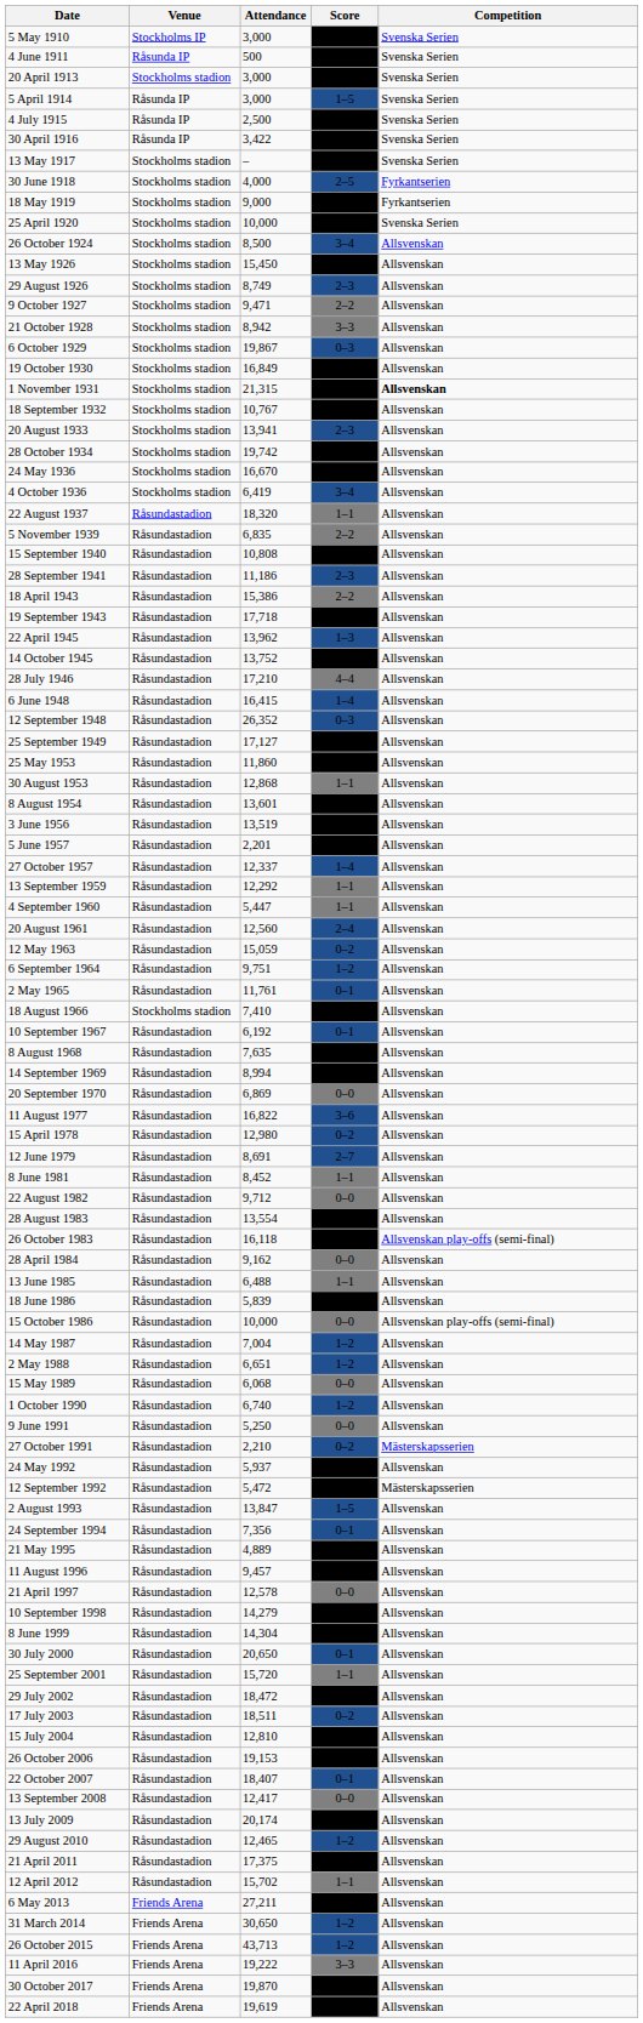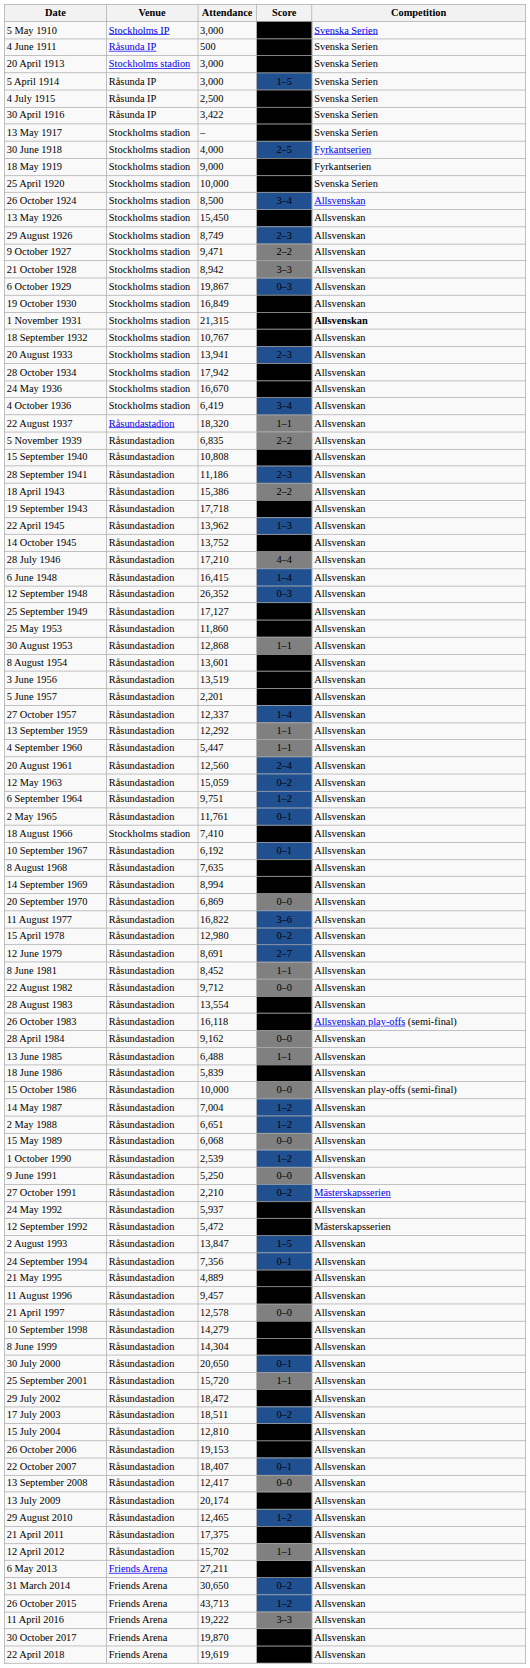 <table class="wikitable" style="font-size:90%">
 <tr>
 <th width="135">Date</th>
 <th width="120">Venue</th>
 <th width="75">Attendance</th>
 <th width="70">Score</th>
 <th width="290">Competition</th>
 </tr>
 <tr>
 <td>5 May 1910</td>
 <td><a href='#'>Stockholms IP</a></td>
 <td>3,000</td>
 <td bgcolor=#000000 align="center"><span>9–1</span></td>
 <td><a href='#'>Svenska Serien</a></td>
 </tr>
 <tr>
 <td>4 June 1911</td>
 <td><a href='#'>Råsunda IP</a></td>
 <td>500</td>
 <td bgcolor=#000000 align="center"><span>3–1</span></td>
 <td>Svenska Serien</td>
 </tr>
 <tr>
 <td>20 April 1913</td>
 <td><a href='#'>Stockholms stadion</a></td>
 <td>3,000</td>
 <td bgcolor=#000000 align="center"><span>4–1</span></td>
 <td>Svenska Serien</td>
 </tr>
 <tr>
 <td>5 April 1914</td>
 <td>Råsunda IP</td>
 <td>3,000</td>
 <td bgcolor=#205090 align="center"><span>1–5</span></td>
 <td>Svenska Serien</td>
 </tr>
 <tr>
 <td>4 July 1915</td>
 <td>Råsunda IP</td>
 <td>2,500</td>
 <td bgcolor=#000000 align="center"><span>2–0</span></td>
 <td>Svenska Serien</td>
 </tr>
 <tr>
 <td>30 April 1916</td>
 <td>Råsunda IP</td>
 <td>3,422</td>
 <td bgcolor=#000000 align="center"><span>4–0</span></td>
 <td>Svenska Serien</td>
 </tr>
 <tr>
 <td>13 May 1917</td>
 <td>Stockholms stadion</td>
 <td>–</td>
 <td bgcolor=#000000 align="center"><span>1–0</span></td>
 <td>Svenska Serien</td>
 </tr>
 <tr>
 <td>30 June 1918</td>
 <td>Stockholms stadion</td>
 <td>4,000</td>
 <td bgcolor=#205090 align="center"><span>2–5</span></td>
 <td><a href='#'>Fyrkantserien</a></td>
 </tr>
 <tr>
 <td>18 May 1919</td>
 <td>Stockholms stadion</td>
 <td>9,000</td>
 <td bgcolor=#000000 align="center"><span>1–0</span></td>
 <td>Fyrkantserien</td>
 </tr>
 <tr>
 <td>25 April 1920</td>
 <td>Stockholms stadion</td>
 <td>10,000</td>
 <td bgcolor=#000000 align="center"><span>1–0</span></td>
 <td>Svenska Serien</td>
 </tr>
 <tr>
 <td>26 October 1924</td>
 <td>Stockholms stadion</td>
 <td>8,500</td>
 <td bgcolor=#205090 align="center"><span>3–4</span></td>
 <td><a href='#'>Allsvenskan</a></td>
 </tr>
 <tr>
 <td>13 May 1926</td>
 <td>Stockholms stadion</td>
 <td>15,450</td>
 <td bgcolor=#000000 align="center"><span>3–1</span></td>
 <td>Allsvenskan</td>
 </tr>
 <tr>
 <td>29 August 1926</td>
 <td>Stockholms stadion</td>
 <td>8,749</td>
 <td bgcolor=#205090 align="center"><span>2–3</span></td>
 <td>Allsvenskan</td>
 </tr>
 <tr>
 <td>9 October 1927</td>
 <td>Stockholms stadion</td>
 <td>9,471</td>
 <td bgcolor=#808080 align="center"><span>2–2</span></td>
 <td>Allsvenskan</td>
 </tr>
 <tr>
 <td>21 October 1928</td>
 <td>Stockholms stadion</td>
 <td>8,942</td>
 <td bgcolor=#808080 align="center"><span>3–3</span></td>
 <td>Allsvenskan</td>
 </tr>
 <tr>
 <td>6 October 1929</td>
 <td>Stockholms stadion</td>
 <td>19,867</td>
 <td bgcolor=#205090 align="center"><span>0–3</span></td>
 <td>Allsvenskan</td>
 </tr>
 <tr>
 <td>19 October 1930</td>
 <td>Stockholms stadion</td>
 <td>16,849</td>
 <td bgcolor=#000000 align="center"><span>3–1</span></td>
 <td>Allsvenskan</td>
 </tr>
 <tr>
 <td>1 November 1931</td>
 <td>Stockholms stadion</td>
 <td>21,315</td>
 <td bgcolor=#000000 align="center"><span>3–0</span></td>
 <td><strong>Allsvenskan</strong></td>
 </tr>
 <tr>
 <td>18 September 1932</td>
 <td>Stockholms stadion</td>
 <td>10,767</td>
 <td bgcolor=#000000 align="center"><span>6–1</span></td>
 <td>Allsvenskan</td>
 </tr>
 <tr>
 <td>20 August 1933</td>
 <td>Stockholms stadion</td>
 <td>13,941</td>
 <td bgcolor=#205090 align="center"><span>2–3</span></td>
 <td>Allsvenskan</td>
 </tr>
 <tr>
 <td>28 October 1934</td>
 <td>Stockholms stadion</td>
-<td>19,742</td>
+<td>17,942</td>
 <td bgcolor=#000000 align="center"><span>3–0</span></td>
 <td>Allsvenskan</td>
 </tr>
 <tr>
 <td>24 May 1936</td>
 <td>Stockholms stadion</td>
 <td>16,670</td>
 <td bgcolor=#000000 align="center"><span>4–0</span></td>
 <td>Allsvenskan</td>
 </tr>
 <tr>
 <td>4 October 1936</td>
 <td>Stockholms stadion</td>
 <td>6,419</td>
 <td bgcolor=#205090 align="center"><span>3–4</span></td>
 <td>Allsvenskan</td>
 </tr>
 <tr>
 <td>22 August 1937</td>
 <td><a href='#'>Råsundastadion</a></td>
 <td>18,320</td>
 <td bgcolor=#808080 align="center"><span>1–1</span></td>
 <td>Allsvenskan</td>
 </tr>
 <tr>
 <td>5 November 1939</td>
 <td>Råsundastadion</td>
 <td>6,835</td>
 <td bgcolor=#808080 align="center"><span>2–2</span></td>
 <td>Allsvenskan</td>
 </tr>
 <tr>
 <td>15 September 1940</td>
 <td>Råsundastadion</td>
 <td>10,808</td>
 <td bgcolor=#000000 align="center"><span>3–0</span></td>
 <td>Allsvenskan</td>
 </tr>
 <tr>
 <td>28 September 1941</td>
 <td>Råsundastadion</td>
 <td>11,186</td>
 <td bgcolor=#205090 align="center"><span>2–3</span></td>
 <td>Allsvenskan</td>
 </tr>
 <tr>
 <td>18 April 1943</td>
 <td>Råsundastadion</td>
 <td>15,386</td>
 <td bgcolor=#808080 align="center"><span>2–2</span></td>
 <td>Allsvenskan</td>
 </tr>
 <tr>
 <td>19 September 1943</td>
 <td>Råsundastadion</td>
 <td>17,718</td>
 <td bgcolor=#000000 align="center"><span>4–2</span></td>
 <td>Allsvenskan</td>
 </tr>
 <tr>
 <td>22 April 1945</td>
 <td>Råsundastadion</td>
 <td>13,962</td>
 <td bgcolor=#205090 align="center"><span>1–3</span></td>
 <td>Allsvenskan</td>
 </tr>
 <tr>
 <td>14 October 1945</td>
 <td>Råsundastadion</td>
 <td>13,752</td>
 <td bgcolor=#000000 align="center"><span>3–1</span></td>
 <td>Allsvenskan</td>
 </tr>
 <tr>
 <td>28 July 1946</td>
 <td>Råsundastadion</td>
 <td>17,210</td>
 <td bgcolor=#808080 align="center"><span>4–4</span></td>
 <td>Allsvenskan</td>
 </tr>
 <tr>
 <td>6 June 1948</td>
 <td>Råsundastadion</td>
 <td>16,415</td>
 <td bgcolor=#205090 align="center"><span>1–4</span></td>
 <td>Allsvenskan</td>
 </tr>
 <tr>
 <td>12 September 1948</td>
 <td>Råsundastadion</td>
 <td>26,352</td>
 <td bgcolor=#205090 align="center"><span>0–3</span></td>
 <td>Allsvenskan</td>
 </tr>
 <tr>
 <td>25 September 1949</td>
 <td>Råsundastadion</td>
 <td>17,127</td>
 <td bgcolor=#000000 align="center"><span>2–1</span></td>
 <td>Allsvenskan</td>
 </tr>
 <tr>
 <td>25 May 1953</td>
 <td>Råsundastadion</td>
 <td>11,860</td>
 <td bgcolor=#000000 align="center"><span>4–0</span></td>
 <td>Allsvenskan</td>
 </tr>
 <tr>
 <td>30 August 1953</td>
 <td>Råsundastadion</td>
 <td>12,868</td>
 <td bgcolor=#808080 align="center"><span>1–1</span></td>
 <td>Allsvenskan</td>
 </tr>
 <tr>
 <td>8 August 1954</td>
 <td>Råsundastadion</td>
 <td>13,601</td>
 <td bgcolor=#000000 align="center"><span>5–1</span></td>
 <td>Allsvenskan</td>
 </tr>
 <tr>
 <td>3 June 1956</td>
 <td>Råsundastadion</td>
 <td>13,519</td>
 <td bgcolor=#000000 align="center"><span>4–0</span></td>
 <td>Allsvenskan</td>
 </tr>
 <tr>
 <td>5 June 1957</td>
 <td>Råsundastadion</td>
 <td>2,201</td>
 <td bgcolor=#000000 align="center"><span>2–0</span></td>
 <td>Allsvenskan</td>
 </tr>
 <tr>
 <td>27 October 1957</td>
 <td>Råsundastadion</td>
 <td>12,337</td>
 <td bgcolor=#205090 align="center"><span>1–4</span></td>
 <td>Allsvenskan</td>
 </tr>
 <tr>
 <td>13 September 1959</td>
 <td>Råsundastadion</td>
 <td>12,292</td>
 <td bgcolor=#808080 align="center"><span>1–1</span></td>
 <td>Allsvenskan</td>
 </tr>
 <tr>
 <td>4 September 1960</td>
 <td>Råsundastadion</td>
 <td>5,447</td>
 <td bgcolor=#808080 align="center"><span>1–1</span></td>
 <td>Allsvenskan</td>
 </tr>
 <tr>
 <td>20 August 1961</td>
 <td>Råsundastadion</td>
 <td>12,560</td>
 <td bgcolor=#205090 align="center"><span>2–4</span></td>
 <td>Allsvenskan</td>
 </tr>
 <tr>
 <td>12 May 1963</td>
 <td>Råsundastadion</td>
 <td>15,059</td>
 <td bgcolor=#205090 align="center"><span>0–2</span></td>
 <td>Allsvenskan</td>
 </tr>
 <tr>
 <td>6 September 1964</td>
 <td>Råsundastadion</td>
 <td>9,751</td>
 <td bgcolor=#205090 align="center"><span>1–2</span></td>
 <td>Allsvenskan</td>
 </tr>
 <tr>
 <td>2 May 1965</td>
 <td>Råsundastadion</td>
 <td>11,761</td>
 <td bgcolor=#205090 align="center"><span>0–1</span></td>
 <td>Allsvenskan</td>
 </tr>
 <tr>
 <td>18 August 1966</td>
 <td>Stockholms stadion</td>
 <td>7,410</td>
 <td bgcolor=#000000 align="center"><span>4–1</span></td>
 <td>Allsvenskan</td>
 </tr>
 <tr>
 <td>10 September 1967</td>
 <td>Råsundastadion</td>
 <td>6,192</td>
 <td bgcolor=#205090 align="center"><span>0–1</span></td>
 <td>Allsvenskan</td>
 </tr>
 <tr>
 <td>8 August 1968</td>
 <td>Råsundastadion</td>
 <td>7,635</td>
 <td bgcolor=#000000 align="center"><span>9–3</span></td>
 <td>Allsvenskan</td>
 </tr>
 <tr>
 <td>14 September 1969</td>
 <td>Råsundastadion</td>
 <td>8,994</td>
 <td bgcolor=#000000 align="center"><span>1–0</span></td>
 <td>Allsvenskan</td>
 </tr>
 <tr>
 <td>20 September 1970</td>
 <td>Råsundastadion</td>
 <td>6,869</td>
 <td bgcolor=#808080 align="center"><span>0–0</span></td>
 <td>Allsvenskan</td>
 </tr>
 <tr>
 <td>11 August 1977</td>
 <td>Råsundastadion</td>
 <td>16,822</td>
 <td bgcolor=#205090 align="center"><span>3–6</span></td>
 <td>Allsvenskan</td>
 </tr>
 <tr>
 <td>15 April 1978</td>
 <td>Råsundastadion</td>
 <td>12,980</td>
 <td bgcolor=#205090 align="center"><span>0–2</span></td>
 <td>Allsvenskan</td>
 </tr>
 <tr>
 <td>12 June 1979</td>
 <td>Råsundastadion</td>
 <td>8,691</td>
 <td bgcolor=#205090 align="center"><span>2–7</span></td>
 <td>Allsvenskan</td>
 </tr>
 <tr>
 <td>8 June 1981</td>
 <td>Råsundastadion</td>
 <td>8,452</td>
 <td bgcolor=#808080 align="center"><span>1–1</span></td>
 <td>Allsvenskan</td>
 </tr>
 <tr>
 <td>22 August 1982</td>
 <td>Råsundastadion</td>
 <td>9,712</td>
 <td bgcolor=#808080 align="center"><span>0–0</span></td>
 <td>Allsvenskan</td>
 </tr>
 <tr>
 <td>28 August 1983</td>
 <td>Råsundastadion</td>
 <td>13,554</td>
 <td bgcolor=#000000 align="center"><span>1–0</span></td>
 <td>Allsvenskan</td>
 </tr>
 <tr>
 <td>26 October 1983</td>
 <td>Råsundastadion</td>
 <td>16,118</td>
 <td bgcolor=#000000 align="center"><span>2–0</span></td>
 <td><a href='#'>Allsvenskan play-offs</a> (semi-final)</td>
 </tr>
 <tr>
 <td>28 April 1984</td>
 <td>Råsundastadion</td>
 <td>9,162</td>
 <td bgcolor=#808080 align="center"><span>0–0</span></td>
 <td>Allsvenskan</td>
 </tr>
 <tr>
 <td>13 June 1985</td>
 <td>Råsundastadion</td>
 <td>6,488</td>
 <td bgcolor=#808080 align="center"><span>1–1</span></td>
 <td>Allsvenskan</td>
 </tr>
 <tr>
 <td>18 June 1986</td>
 <td>Råsundastadion</td>
 <td>5,839</td>
 <td bgcolor=#000000 align="center"><span>2–1</span></td>
 <td>Allsvenskan</td>
 </tr>
 <tr>
 <td>15 October 1986</td>
 <td>Råsundastadion</td>
 <td>10,000</td>
 <td bgcolor=#808080 align="center"><span>0–0</span></td>
 <td>Allsvenskan play-offs (semi-final)</td>
 </tr>
 <tr>
 <td>14 May 1987</td>
 <td>Råsundastadion</td>
 <td>7,004</td>
 <td bgcolor=#205090 align="center"><span>1–2</span></td>
 <td>Allsvenskan</td>
 </tr>
 <tr>
 <td>2 May 1988</td>
 <td>Råsundastadion</td>
 <td>6,651</td>
 <td bgcolor=#205090 align="center"><span>1–2</span></td>
 <td>Allsvenskan</td>
 </tr>
 <tr>
 <td>15 May 1989</td>
 <td>Råsundastadion</td>
 <td>6,068</td>
 <td bgcolor=#808080 align="center"><span>0–0</span></td>
 <td>Allsvenskan</td>
 </tr>
 <tr>
 <td>1 October 1990</td>
 <td>Råsundastadion</td>
-<td>6,740</td>
+<td>2,539</td>
 <td bgcolor=#205090 align="center"><span>1–2</span></td>
 <td>Allsvenskan</td>
 </tr>
 <tr>
 <td>9 June 1991</td>
 <td>Råsundastadion</td>
 <td>5,250</td>
 <td bgcolor=#808080 align="center"><span>0–0</span></td>
 <td>Allsvenskan</td>
 </tr>
 <tr>
 <td>27 October 1991</td>
 <td>Råsundastadion</td>
 <td>2,210</td>
 <td bgcolor=#205090 align="center"><span>0–2</span></td>
 <td><a href='#'>Mästerskapsserien</a></td>
 </tr>
 <tr>
 <td>24 May 1992</td>
 <td>Råsundastadion</td>
 <td>5,937</td>
 <td bgcolor=#000000 align="center"><span>3–0</span></td>
 <td>Allsvenskan</td>
 </tr>
 <tr>
 <td>12 September 1992</td>
 <td>Råsundastadion</td>
 <td>5,472</td>
 <td bgcolor=#000000 align="center"><span>4–2</span></td>
 <td>Mästerskapsserien</td>
 </tr>
 <tr>
 <td>2 August 1993</td>
 <td>Råsundastadion</td>
 <td>13,847</td>
 <td bgcolor=#205090 align="center"><span>1–5</span></td>
 <td>Allsvenskan</td>
 </tr>
 <tr>
 <td>24 September 1994</td>
 <td>Råsundastadion</td>
 <td>7,356</td>
 <td bgcolor=#205090 align="center"><span>0–1</span></td>
 <td>Allsvenskan</td>
 </tr>
 <tr>
 <td>21 May 1995</td>
 <td>Råsundastadion</td>
 <td>4,889</td>
 <td bgcolor=#000000 align="center"><span>3–1</span></td>
 <td>Allsvenskan</td>
 </tr>
 <tr>
 <td>11 August 1996</td>
 <td>Råsundastadion</td>
 <td>9,457</td>
 <td bgcolor=#000000 align="center"><span>6–0</span></td>
 <td>Allsvenskan</td>
 </tr>
 <tr>
 <td>21 April 1997</td>
 <td>Råsundastadion</td>
 <td>12,578</td>
 <td bgcolor=#808080 align="center"><span>0–0</span></td>
 <td>Allsvenskan</td>
 </tr>
 <tr>
 <td>10 September 1998</td>
 <td>Råsundastadion</td>
 <td>14,279</td>
 <td bgcolor=#000000 align="center"><span>1–0</span></td>
 <td>Allsvenskan</td>
 </tr>
 <tr>
 <td>8 June 1999</td>
 <td>Råsundastadion</td>
 <td>14,304</td>
 <td bgcolor=#000000 align="center"><span>2–0</span></td>
 <td>Allsvenskan</td>
 </tr>
 <tr>
 <td>30 July 2000</td>
 <td>Råsundastadion</td>
 <td>20,650</td>
 <td bgcolor=#205090 align="center"><span>0–1</span></td>
 <td>Allsvenskan</td>
 </tr>
 <tr>
 <td>25 September 2001</td>
 <td>Råsundastadion</td>
 <td>15,720</td>
 <td bgcolor=#808080 align="center"><span>1–1</span></td>
 <td>Allsvenskan</td>
 </tr>
 <tr>
 <td>29 July 2002</td>
 <td>Råsundastadion</td>
 <td>18,472</td>
 <td bgcolor=#000000 align="center"><span>3–0</span></td>
 <td>Allsvenskan</td>
 </tr>
 <tr>
 <td>17 July 2003</td>
 <td>Råsundastadion</td>
 <td>18,511</td>
 <td bgcolor=#205090 align="center"><span>0–2</span></td>
 <td>Allsvenskan</td>
 </tr>
 <tr>
 <td>15 July 2004</td>
 <td>Råsundastadion</td>
 <td>12,810</td>
 <td bgcolor=#000000 align="center"><span>3–1</span></td>
 <td>Allsvenskan</td>
 </tr>
 <tr>
 <td>26 October 2006</td>
 <td>Råsundastadion</td>
 <td>19,153</td>
 <td bgcolor=#000000 align="center"><span>4–0</span></td>
 <td>Allsvenskan</td>
 </tr>
 <tr>
 <td>22 October 2007</td>
 <td>Råsundastadion</td>
 <td>18,407</td>
 <td bgcolor=#205090 align="center"><span>0–1</span></td>
 <td>Allsvenskan</td>
 </tr>
 <tr>
 <td>13 September 2008</td>
 <td>Råsundastadion</td>
 <td>12,417</td>
 <td bgcolor=#808080 align="center"><span>0–0</span></td>
 <td>Allsvenskan</td>
 </tr>
 <tr>
 <td>13 July 2009</td>
 <td>Råsundastadion</td>
 <td>20,174</td>
 <td bgcolor=#000000 align="center"><span>1–0</span></td>
 <td>Allsvenskan</td>
 </tr>
 <tr>
 <td>29 August 2010</td>
 <td>Råsundastadion</td>
 <td>12,465</td>
 <td bgcolor=#205090 align="center"><span>1–2</span></td>
 <td>Allsvenskan</td>
 </tr>
 <tr>
 <td>21 April 2011</td>
 <td>Råsundastadion</td>
 <td>17,375</td>
 <td bgcolor=#000000 align="center"><span>2–0</span></td>
 <td>Allsvenskan</td>
 </tr>
 <tr>
 <td>12 April 2012</td>
 <td>Råsundastadion</td>
 <td>15,702</td>
 <td bgcolor=#808080 align="center"><span>1–1</span></td>
 <td>Allsvenskan</td>
 </tr>
 <tr>
 <td>6 May 2013</td>
 <td><a href='#'>Friends Arena</a></td>
 <td>27,211</td>
 <td bgcolor=#000000 align="center"><span>3–1</span></td>
 <td>Allsvenskan</td>
 </tr>
 <tr>
 <td>31 March 2014</td>
 <td>Friends Arena</td>
 <td>30,650</td>
-<td bgcolor=#205090 align="center"><span>1–2</span></td>
+<td bgcolor=#205090 align="center"><span>0–2</span></td>
 <td>Allsvenskan</td>
 </tr>
 <tr>
 <td>26 October 2015</td>
 <td>Friends Arena</td>
 <td>43,713</td>
 <td bgcolor=#205090 align="center"><span>1–2</span></td>
 <td>Allsvenskan</td>
 </tr>
 <tr>
 <td>11 April 2016</td>
 <td>Friends Arena</td>
 <td>19,222</td>
 <td bgcolor=#808080 align="center"><span>3–3</span></td>
 <td>Allsvenskan</td>
 </tr>
 <tr>
 <td>30 October 2017</td>
 <td>Friends Arena</td>
 <td>19,870</td>
 <td bgcolor=#000000 align="center"><span>2–1</span></td>
 <td>Allsvenskan</td>
 </tr>
 <tr>
 <td>22 April 2018</td>
 <td>Friends Arena</td>
 <td>19,619</td>
 <td bgcolor=#000000 align="center"><span>2–0</span></td>
 <td>Allsvenskan</td>
 </tr>
 </table>
